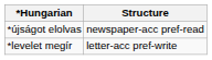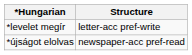 <table class="wikitable">
 <tr>
 <th>*Hungarian</th>
 <th>Structure</th>
 </tr>
 <tr>
+<td>*levelet megír</td>
+<td>letter-acc pref-write</td>
+</tr>
+<tr>
 <td>*újságot elolvas</td>
 <td>newspaper-acc pref-read</td>
 </tr>
-<tr>
-<td>*levelet megír</td>
-<td>letter-acc pref-write</td>
-</tr>
 </table>
